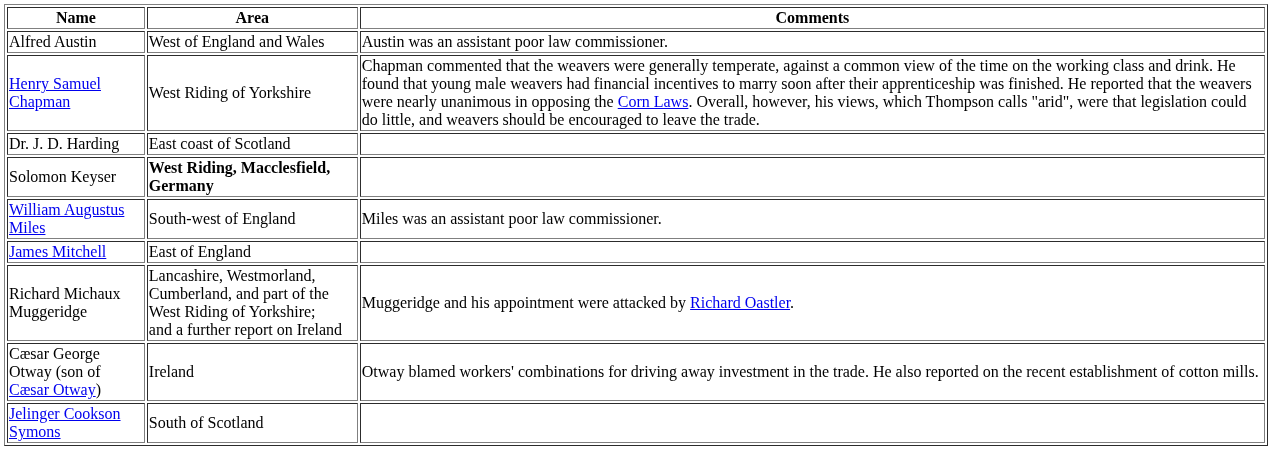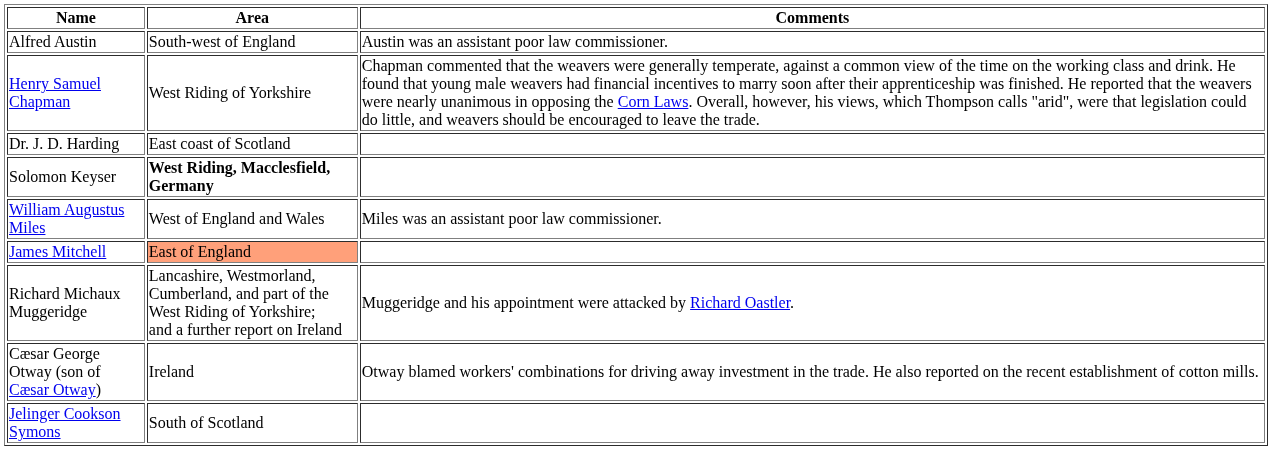 <table border=1>
 <tr>
 <th>Name</th>
 <th>Area</th>
 <th>Comments</th>
 </tr>
 <tr>
 <td>Alfred Austin</td>
-<td>West of England and Wales</td>
+<td>South-west of England</td>
 <td>Austin was an assistant poor law commissioner.</td>
 </tr>
 <tr>
 <td><a href='#'>Henry Samuel Chapman</a></td>
 <td>West Riding of Yorkshire</td>
 <td>Chapman commented that the weavers were generally temperate, against a common view of the time on the working class and drink. He found that young male weavers had financial incentives to marry soon after their apprenticeship was finished. He reported that the weavers were nearly unanimous in opposing the <a href='#'>Corn Laws</a>. Overall, however, his views, which Thompson calls "arid", were that legislation could do little, and weavers should be encouraged to leave the trade.</td>
 </tr>
 <tr>
 <td>Dr. J. D. Harding</td>
 <td>East coast of Scotland</td>
 <td></td>
 </tr>
 <tr>
 <td>Solomon Keyser</td>
 <td><strong>West Riding, Macclesfield, Germany</strong></td>
 <td></td>
 </tr>
 <tr>
 <td><a href='#'>William Augustus Miles</a></td>
-<td>South-west of England</td>
+<td>West of England and Wales</td>
 <td>Miles was an assistant poor law commissioner.</td>
 </tr>
 <tr>
 <td><a href='#'>James Mitchell</a></td>
-<td>East of England</td>
+<td style="background: lightsalmon;">East of England</td>
 <td></td>
 </tr>
 <tr>
 <td>Richard Michaux Muggeridge</td>
 <td>Lancashire, Westmorland, Cumberland, and part of the West Riding of Yorkshire;<br>and a further report on Ireland</td>
 <td>Muggeridge and his appointment were attacked by <a href='#'>Richard Oastler</a>.</td>
 </tr>
 <tr>
 <td>Cæsar George Otway (son of <a href='#'>Cæsar Otway</a>)</td>
 <td>Ireland</td>
 <td>Otway blamed workers' combinations for driving away investment in the trade. He also reported on the recent establishment of cotton mills.</td>
 </tr>
 <tr>
 <td><a href='#'>Jelinger Cookson Symons</a></td>
 <td>South of Scotland</td>
 <td></td>
 </tr>
 </table>
